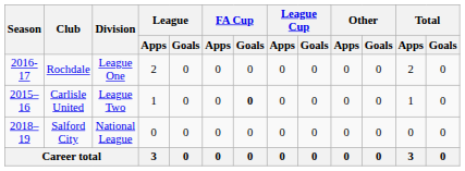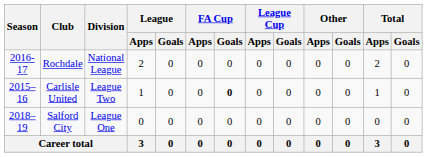 <table class="wikitable" style="text-align:center;">
 <tr>
 <th rowspan="2">Season</th>
 <th rowspan="2">Club</th>
 <th rowspan="2">Division</th>
 <th colspan="2">League</th>
 <th colspan="2"><a href='#'>FA Cup</a></th>
 <th colspan="2"><a href='#'>League Cup</a></th>
 <th colspan="2">Other</th>
 <th colspan="2">Total</th>
 </tr>
 <tr>
 <th>Apps</th>
 <th>Goals</th>
 <th>Apps</th>
 <th>Goals</th>
 <th>Apps</th>
 <th>Goals</th>
 <th>Apps</th>
 <th>Goals</th>
 <th>Apps</th>
 <th>Goals</th>
 </tr>
 <tr>
 <td><a href='#'>2016-17</a></td>
 <td><a href='#'>Rochdale</a></td>
-<td><a href='#'>League One</a></td>
+<td><a href='#'>National League</a></td>
 <td>2</td>
 <td>0</td>
 <td>0</td>
 <td>0</td>
 <td>0</td>
 <td>0</td>
 <td>0</td>
 <td>0</td>
 <td>2</td>
 <td>0</td>
 </tr>
 <tr>
 <td><a href='#'>2015–16</a></td>
 <td><a href='#'>Carlisle United</a></td>
 <td><a href='#'>League Two</a></td>
 <td>1</td>
 <td>0</td>
 <td>0</td>
 <td><strong>0</strong></td>
 <td>0</td>
 <td>0</td>
 <td>0</td>
 <td>0</td>
 <td>1</td>
 <td>0</td>
 </tr>
 <tr>
 <td><a href='#'>2018–19</a></td>
 <td><a href='#'>Salford City</a></td>
-<td><a href='#'>National League</a></td>
+<td><a href='#'>League One</a></td>
 <td>0</td>
 <td>0</td>
 <td>0</td>
 <td>0</td>
 <td>0</td>
 <td>0</td>
 <td>0</td>
 <td>0</td>
 <td>0</td>
 <td>0</td>
 </tr>
 <tr>
 <th colspan="3">Career total</th>
 <th>3</th>
 <th>0</th>
 <th>0</th>
 <th>0</th>
 <th>0</th>
 <th>0</th>
 <th>0</th>
 <th>0</th>
 <th>3</th>
 <th>0</th>
 </tr>
 </table>
